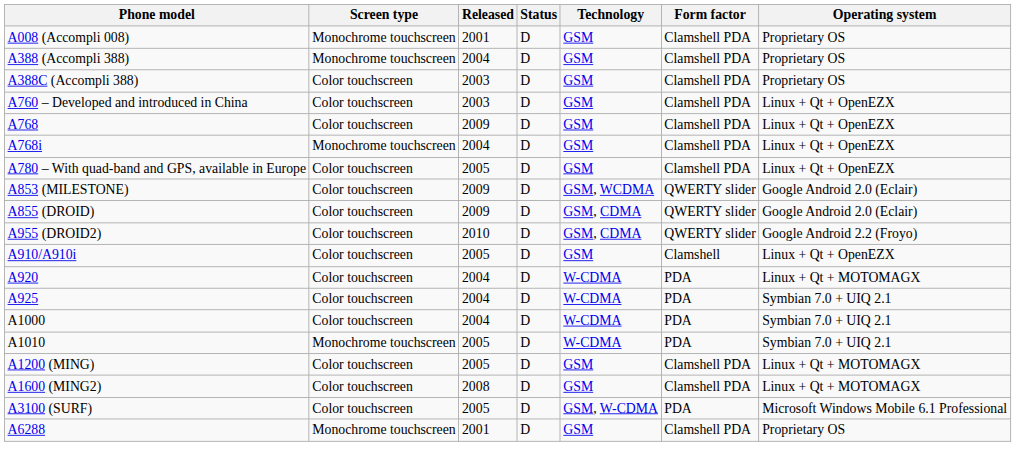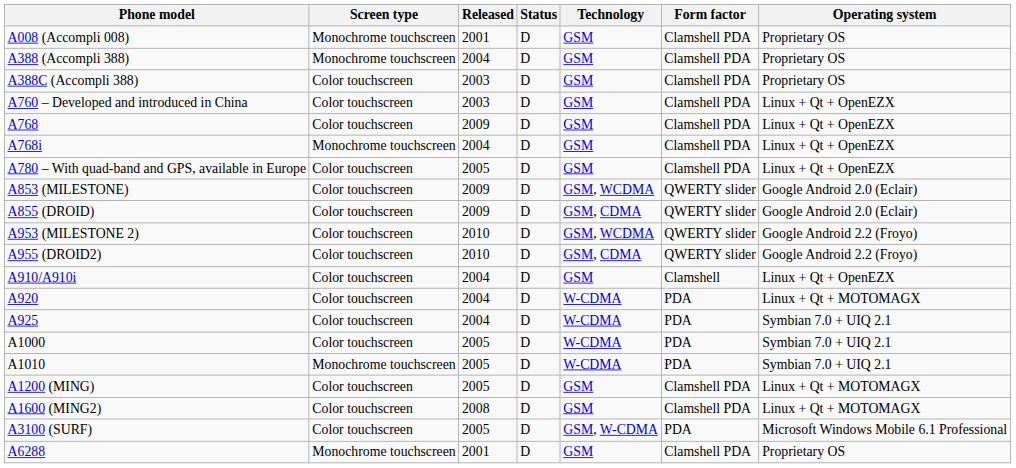 <table class="wikitable sortable">
 <tr>
 <th><strong>Phone model</strong></th>
 <th><strong>Screen type</strong></th>
 <th><strong>Released</strong></th>
 <th><strong>Status</strong></th>
 <th><strong>Technology</strong></th>
 <th><strong>Form factor</strong></th>
 <th><strong>Operating system</strong></th>
 </tr>
 <tr>
 <td><a href='#'>A008</a> (Accompli 008)</td>
 <td>Monochrome touchscreen</td>
 <td>2001</td>
 <td>D</td>
 <td><a href='#'>GSM</a></td>
 <td>Clamshell PDA</td>
 <td>Proprietary OS</td>
 </tr>
 <tr>
 <td><a href='#'>A388</a> (Accompli 388)</td>
 <td>Monochrome touchscreen</td>
 <td>2004</td>
 <td>D</td>
 <td><a href='#'>GSM</a></td>
 <td>Clamshell PDA</td>
 <td>Proprietary OS</td>
 </tr>
 <tr>
 <td><a href='#'>A388C</a> (Accompli 388)</td>
 <td>Color touchscreen</td>
 <td>2003</td>
 <td>D</td>
 <td><a href='#'>GSM</a></td>
 <td>Clamshell PDA</td>
 <td>Proprietary OS</td>
 </tr>
 <tr>
 <td><a href='#'>A760</a> – Developed and introduced in China</td>
 <td>Color touchscreen</td>
 <td>2003</td>
 <td>D</td>
 <td><a href='#'>GSM</a></td>
 <td>Clamshell PDA</td>
 <td>Linux + Qt + OpenEZX</td>
 </tr>
 <tr>
 <td><a href='#'>A768</a></td>
 <td>Color touchscreen</td>
 <td>2009</td>
 <td>D</td>
 <td><a href='#'>GSM</a></td>
 <td>Clamshell PDA</td>
 <td>Linux + Qt + OpenEZX</td>
 </tr>
 <tr>
 <td><a href='#'>A768i</a></td>
 <td>Monochrome touchscreen</td>
 <td>2004</td>
 <td>D</td>
 <td><a href='#'>GSM</a></td>
 <td>Clamshell PDA</td>
 <td>Linux + Qt + OpenEZX</td>
 </tr>
 <tr>
 <td><a href='#'>A780</a> – With quad-band and GPS, available in Europe</td>
 <td>Color touchscreen</td>
 <td>2005</td>
 <td>D</td>
 <td><a href='#'>GSM</a></td>
 <td>Clamshell PDA</td>
 <td>Linux + Qt + OpenEZX</td>
 </tr>
 <tr>
 <td><a href='#'>A853</a> (MILESTONE)</td>
 <td>Color touchscreen</td>
 <td>2009</td>
 <td>D</td>
 <td><a href='#'>GSM</a>, <a href='#'>WCDMA</a></td>
 <td>QWERTY slider</td>
 <td>Google Android 2.0 (Eclair)</td>
 </tr>
 <tr>
 <td><a href='#'>A855</a> (DROID)</td>
 <td>Color touchscreen</td>
 <td>2009</td>
 <td>D</td>
 <td><a href='#'>GSM</a>, <a href='#'>CDMA</a></td>
 <td>QWERTY slider</td>
 <td>Google Android 2.0 (Eclair)</td>
 </tr>
 <tr>
+<td><a href='#'>A953</a> (MILESTONE 2)</td>
+<td>Color touchscreen</td>
+<td>2010</td>
+<td>D</td>
+<td><a href='#'>GSM</a>, <a href='#'>WCDMA</a></td>
+<td>QWERTY slider</td>
+<td>Google Android 2.2 (Froyo)</td>
+</tr>
+<tr>
 <td><a href='#'>A955</a> (DROID2)</td>
 <td>Color touchscreen</td>
 <td>2010</td>
 <td>D</td>
 <td><a href='#'>GSM</a>, <a href='#'>CDMA</a></td>
 <td>QWERTY slider</td>
 <td>Google Android 2.2 (Froyo)</td>
 </tr>
 <tr>
 <td><a href='#'>A910/A910i</a></td>
 <td>Color touchscreen</td>
-<td>2005</td>
+<td>2004</td>
 <td>D</td>
 <td><a href='#'>GSM</a></td>
 <td>Clamshell</td>
 <td>Linux + Qt + OpenEZX</td>
 </tr>
 <tr>
 <td><a href='#'>A920</a></td>
 <td>Color touchscreen</td>
 <td>2004</td>
 <td>D</td>
 <td><a href='#'>W-CDMA</a></td>
 <td>PDA</td>
 <td>Linux + Qt + MOTOMAGX</td>
 </tr>
 <tr>
 <td><a href='#'>A925</a></td>
 <td>Color touchscreen</td>
 <td>2004</td>
 <td>D</td>
 <td><a href='#'>W-CDMA</a></td>
 <td>PDA</td>
 <td>Symbian 7.0 + UIQ 2.1</td>
 </tr>
 <tr>
 <td>A1000</td>
 <td>Color touchscreen</td>
-<td>2004</td>
+<td>2005</td>
 <td>D</td>
 <td><a href='#'>W-CDMA</a></td>
 <td>PDA</td>
 <td>Symbian 7.0 + UIQ 2.1</td>
 </tr>
 <tr>
 <td>A1010</td>
 <td>Monochrome touchscreen</td>
 <td>2005</td>
 <td>D</td>
 <td><a href='#'>W-CDMA</a></td>
 <td>PDA</td>
 <td>Symbian 7.0 + UIQ 2.1</td>
 </tr>
 <tr>
 <td><a href='#'>A1200</a> (MING)</td>
 <td>Color touchscreen</td>
 <td>2005</td>
 <td>D</td>
 <td><a href='#'>GSM</a></td>
 <td>Clamshell PDA</td>
 <td>Linux + Qt + MOTOMAGX</td>
 </tr>
 <tr>
 <td><a href='#'>A1600</a> (MING2)</td>
 <td>Color touchscreen</td>
 <td>2008</td>
 <td>D</td>
 <td><a href='#'>GSM</a></td>
 <td>Clamshell PDA</td>
 <td>Linux + Qt + MOTOMAGX</td>
 </tr>
 <tr>
 <td><a href='#'>A3100</a> (SURF)</td>
 <td>Color touchscreen</td>
 <td>2005</td>
 <td>D</td>
 <td><a href='#'>GSM</a>, <a href='#'>W-CDMA</a></td>
 <td>PDA</td>
 <td>Microsoft Windows Mobile 6.1 Professional</td>
 </tr>
 <tr>
 <td><a href='#'>A6288</a></td>
 <td>Monochrome touchscreen</td>
 <td>2001</td>
 <td>D</td>
 <td><a href='#'>GSM</a></td>
 <td>Clamshell PDA</td>
 <td>Proprietary OS</td>
 </tr>
 </table>
